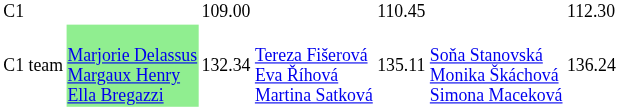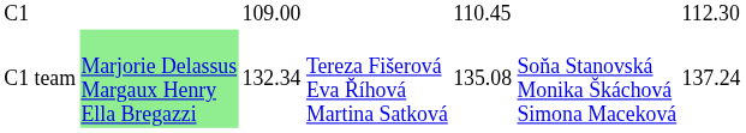 <table>
 <tr>
 <td>C1</td>
 <td></td>
 <td>109.00</td>
 <td></td>
 <td>110.45</td>
 <td></td>
 <td>112.30</td>
 </tr>
 <tr>
 <td>C1 team</td>
 <td style="background: lightgreen;"><br><a href='#'>Marjorie Delassus</a><br><a href='#'>Margaux Henry</a><br><a href='#'>Ella Bregazzi</a></td>
 <td>132.34</td>
 <td><br><a href='#'>Tereza Fišerová</a><br><a href='#'>Eva Říhová</a><br><a href='#'>Martina Satková</a></td>
-<td>135.11</td>
+<td>135.08</td>
 <td><br><a href='#'>Soňa Stanovská</a><br><a href='#'>Monika Škáchová</a><br><a href='#'>Simona Maceková</a></td>
-<td>136.24</td>
+<td>137.24</td>
 </tr>
 </table>
